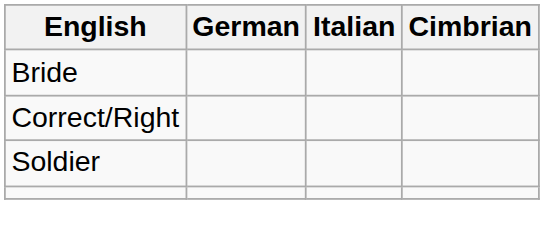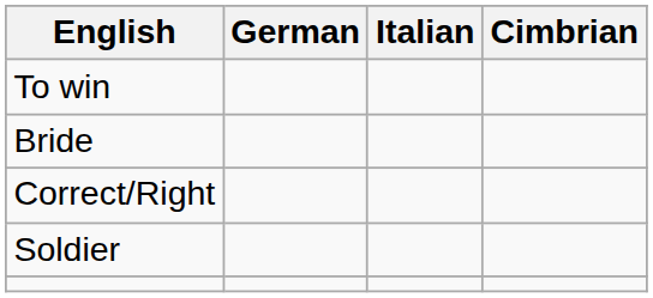 <table class="wikitable">
 <tr>
 <th>English</th>
 <th>German</th>
 <th>Italian</th>
 <th>Cimbrian</th>
+</tr>
+<tr>
+<td>To win</td>
+<td></td>
+<td></td>
+<td></td>
 </tr>
 <tr>
 <td>Bride</td>
 <td></td>
 <td></td>
 <td></td>
 </tr>
 <tr>
 <td>Correct/Right</td>
 <td></td>
 <td></td>
 <td></td>
 </tr>
 <tr>
 <td>Soldier</td>
 <td></td>
 <td></td>
 <td></td>
 </tr>
 <tr>
 <td></td>
 <td></td>
 <td></td>
 <td></td>
 </tr>
 </table>
